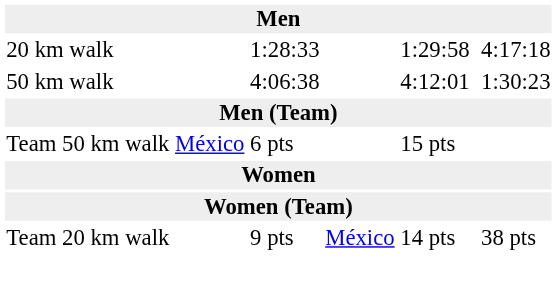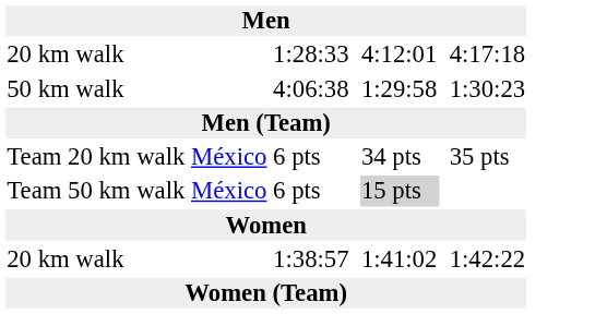 <table>
 <tr>
 <td colspan=7 bgcolor=#eeeeee style="text-align:center;"><strong>Men</strong></td>
 </tr>
 <tr>
 <td>20 km walk</td>
 <td></td>
 <td>1:28:33</td>
 <td></td>
-<td>1:29:58</td>
+<td>4:12:01</td>
 <td></td>
 <td>4:17:18</td>
 </tr>
 <tr>
 <td>50 km walk</td>
 <td></td>
 <td>4:06:38</td>
 <td></td>
-<td>4:12:01</td>
+<td>1:29:58</td>
 <td></td>
 <td>1:30:23</td>
 </tr>
 <tr>
 <td colspan=7 bgcolor=#eeeeee style="text-align:center;"><strong>Men (Team)</strong></td>
 </tr>
 <tr>
+<td>Team 20 km walk</td>
+<td> <a href='#'>México</a></td>
+<td>6 pts</td>
+<td></td>
+<td>34 pts</td>
+<td></td>
+<td>35 pts</td>
+</tr>
+<tr>
 <td>Team 50 km walk</td>
 <td> <a href='#'>México</a></td>
 <td>6 pts</td>
 <td></td>
-<td>15 pts</td>
+<td style="background: lightgrey;">15 pts</td>
 <td></td>
 <td></td>
 </tr>
 <tr>
 <td colspan=7 bgcolor=#eeeeee style="text-align:center;"><strong>Women</strong></td>
 </tr>
 <tr>
+<td>20 km walk</td>
+<td></td>
+<td>1:38:57</td>
+<td></td>
+<td>1:41:02</td>
+<td></td>
+<td>1:42:22</td>
+</tr>
+<tr>
 <td colspan=7 bgcolor=#eeeeee style="text-align:center;"><strong>Women (Team)</strong></td>
 </tr>
-<tr>
-<td>Team 20 km walk</td>
-<td></td>
-<td>9 pts</td>
-<td> <a href='#'>México</a></td>
-<td>14 pts</td>
-<td></td>
-<td>38 pts</td>
-</tr>
 </table>
